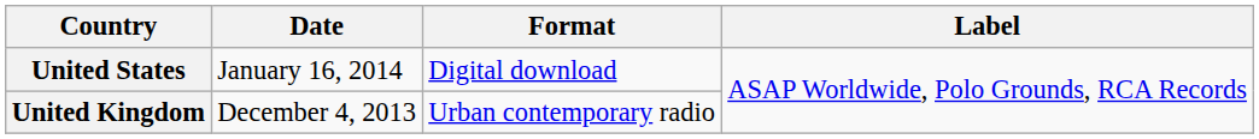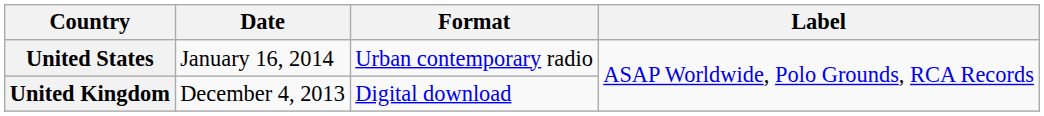 <table class="wikitable plainrowheaders">
 <tr>
 <th scope="col">Country</th>
 <th scope="col">Date</th>
 <th scope="col">Format</th>
 <th scope="col">Label</th>
 </tr>
 <tr>
 <th scope="row">United States</th>
 <td>January 16, 2014</td>
-<td><a href='#'>Digital download</a></td>
+<td><a href='#'>Urban contemporary</a> radio</td>
 <td rowspan="2"><a href='#'>ASAP Worldwide</a>, <a href='#'>Polo Grounds</a>, <a href='#'>RCA Records</a></td>
 </tr>
 <tr>
 <th scope="row">United Kingdom</th>
 <td>December 4, 2013</td>
-<td><a href='#'>Urban contemporary</a> radio</td>
+<td><a href='#'>Digital download</a></td>
 </tr>
 </table>
